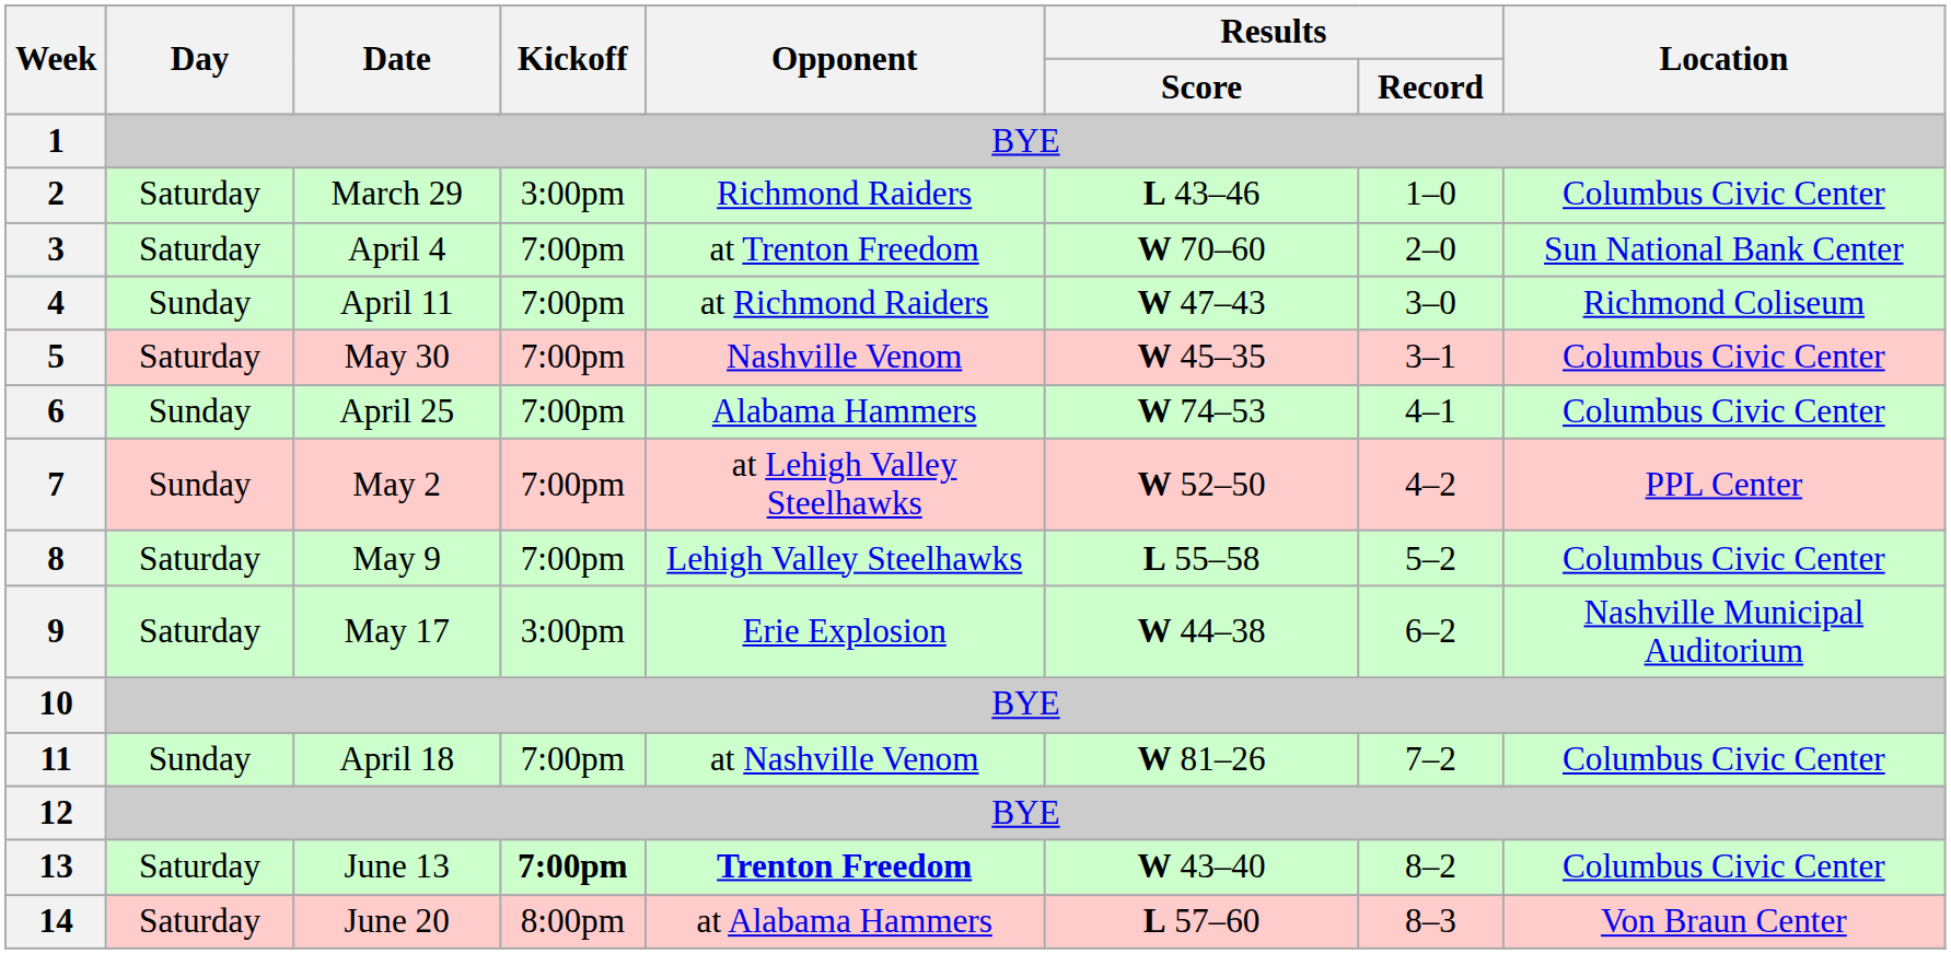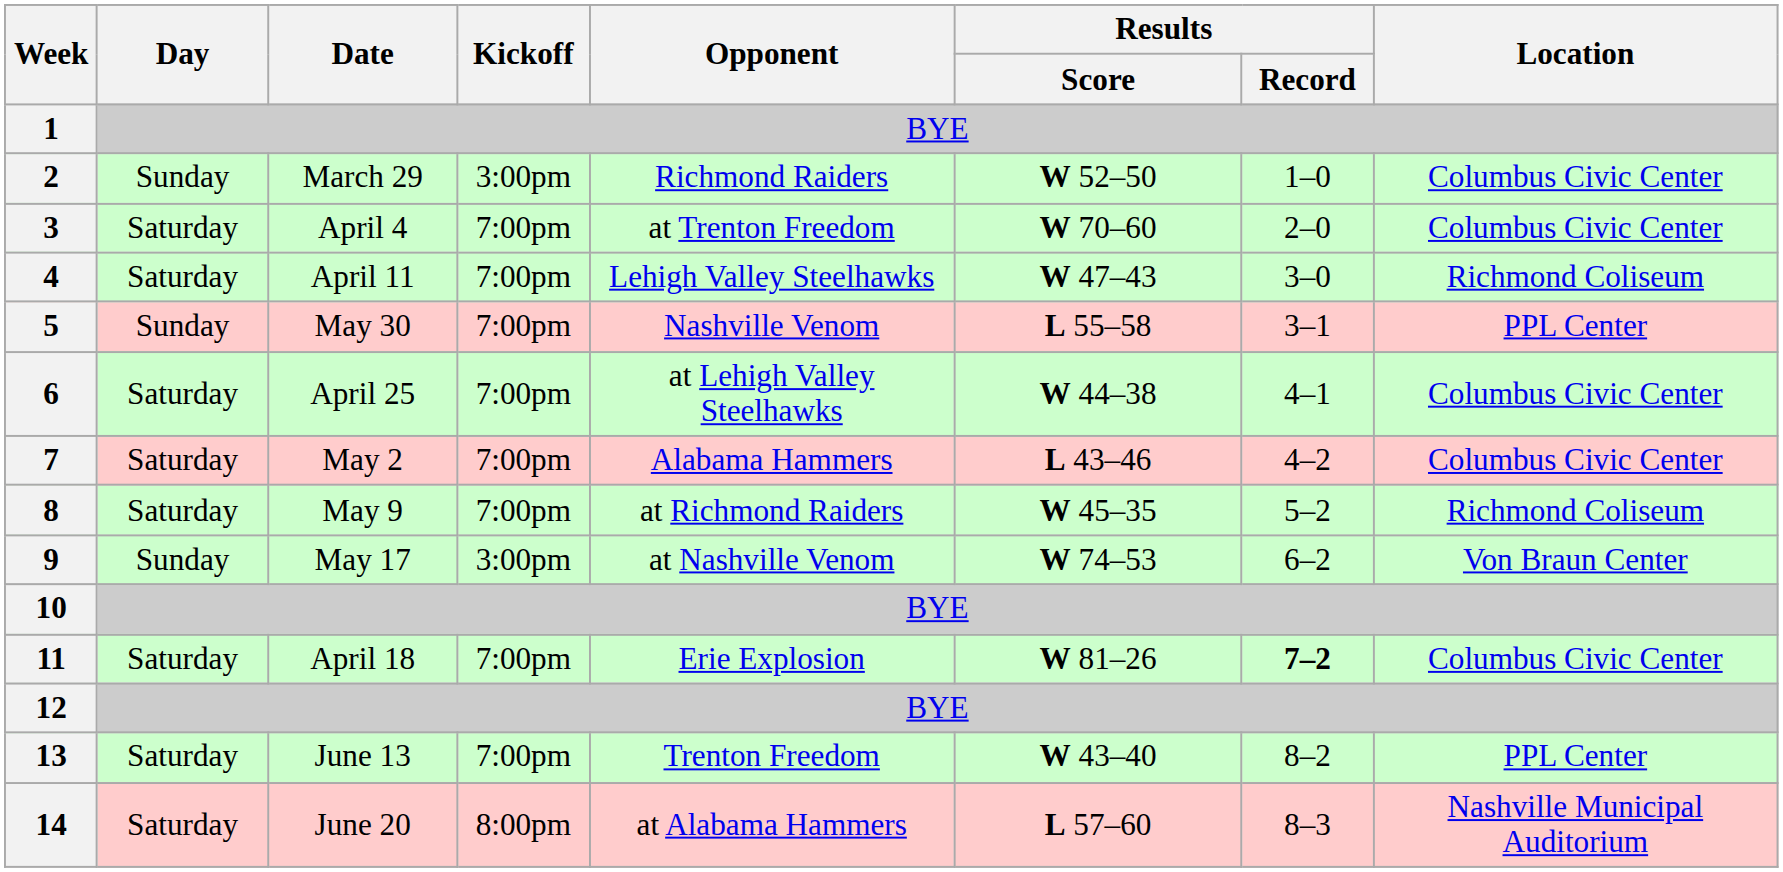 <table class="wikitable">
 <tr>
 <th rowspan="2" width="40">Week</th>
 <th rowspan="2" width="80">Day</th>
 <th rowspan="2" width="90">Date</th>
 <th rowspan="2" width="60">Kickoff</th>
 <th rowspan="2" width="180">Opponent</th>
 <th colspan="2" width="200">Results</th>
 <th rowspan="2" width="200">Location</th>
 </tr>
 <tr>
 <th width="140">Score</th>
 <th width="60">Record</th>
 </tr>
 <tr align="center" bgcolor="#CCCCCC">
 <th>1</th>
 <td colSpan=7><a href='#'>BYE</a></td>
 </tr>
 <tr align="center" bgcolor="#CCFFCC">
 <th>2</th>
-<td>Saturday</td>
+<td>Sunday</td>
 <td>March 29</td>
 <td>3:00pm</td>
 <td><a href='#'>Richmond Raiders</a></td>
-<td><strong>L</strong> 43–46</td>
+<td><strong>W</strong> 52–50</td>
 <td>1–0</td>
 <td><a href='#'>Columbus Civic Center</a></td>
 </tr>
 <tr align="center" bgcolor="#CCFFCC">
 <th>3</th>
 <td>Saturday</td>
 <td>April 4</td>
 <td>7:00pm</td>
 <td>at <a href='#'>Trenton Freedom</a></td>
 <td><strong>W</strong> 70–60</td>
 <td>2–0</td>
-<td><a href='#'>Sun National Bank Center</a></td>
+<td><a href='#'>Columbus Civic Center</a></td>
 </tr>
 <tr align="center" bgcolor="#CCFFCC">
 <th>4</th>
-<td>Sunday</td>
+<td>Saturday</td>
 <td>April 11</td>
 <td>7:00pm</td>
-<td>at <a href='#'>Richmond Raiders</a></td>
+<td><a href='#'>Lehigh Valley Steelhawks</a></td>
 <td><strong>W</strong> 47–43</td>
 <td>3–0</td>
 <td><a href='#'>Richmond Coliseum</a></td>
 </tr>
 <tr align="center" bgcolor="#FFCCCC">
 <th>5</th>
-<td>Saturday</td>
+<td>Sunday</td>
 <td>May 30</td>
 <td>7:00pm</td>
 <td><a href='#'>Nashville Venom</a></td>
-<td><strong>W</strong> 45–35</td>
+<td><strong>L</strong> 55–58</td>
 <td>3–1</td>
-<td><a href='#'>Columbus Civic Center</a></td>
+<td><a href='#'>PPL Center</a></td>
 </tr>
 <tr align="center" bgcolor="#CCFFCC">
 <th>6</th>
-<td>Sunday</td>
+<td>Saturday</td>
 <td>April 25</td>
 <td>7:00pm</td>
-<td><a href='#'>Alabama Hammers</a></td>
-<td><strong>W</strong> 74–53</td>
+<td>at <a href='#'>Lehigh Valley Steelhawks</a></td>
+<td><strong>W</strong> 44–38</td>
 <td>4–1</td>
 <td><a href='#'>Columbus Civic Center</a></td>
 </tr>
 <tr align="center" bgcolor="#FFCCCC">
 <th>7</th>
-<td>Sunday</td>
+<td>Saturday</td>
 <td>May 2</td>
 <td>7:00pm</td>
-<td>at <a href='#'>Lehigh Valley Steelhawks</a></td>
-<td><strong>W</strong> 52–50</td>
+<td><a href='#'>Alabama Hammers</a></td>
+<td><strong>L</strong> 43–46</td>
 <td>4–2</td>
-<td><a href='#'>PPL Center</a></td>
+<td><a href='#'>Columbus Civic Center</a></td>
 </tr>
 <tr align="center" bgcolor="#CCFFCC">
 <th>8</th>
 <td>Saturday</td>
 <td>May 9</td>
 <td>7:00pm</td>
-<td><a href='#'>Lehigh Valley Steelhawks</a></td>
-<td><strong>L</strong> 55–58</td>
+<td>at <a href='#'>Richmond Raiders</a></td>
+<td><strong>W</strong> 45–35</td>
 <td>5–2</td>
-<td><a href='#'>Columbus Civic Center</a></td>
+<td><a href='#'>Richmond Coliseum</a></td>
 </tr>
 <tr align="center" bgcolor="#CCFFCC">
 <th>9</th>
-<td>Saturday</td>
+<td>Sunday</td>
 <td>May 17</td>
 <td>3:00pm</td>
-<td><a href='#'>Erie Explosion</a></td>
-<td><strong>W</strong> 44–38</td>
+<td>at <a href='#'>Nashville Venom</a></td>
+<td><strong>W</strong> 74–53</td>
 <td>6–2</td>
-<td><a href='#'>Nashville Municipal Auditorium</a></td>
+<td><a href='#'>Von Braun Center</a></td>
 </tr>
 <tr align="center" bgcolor="#CCCCCC">
 <th>10</th>
 <td colSpan=7><a href='#'>BYE</a></td>
 </tr>
 <tr align="center" bgcolor="#CCFFCC">
 <th>11</th>
-<td>Sunday</td>
+<td>Saturday</td>
 <td>April 18</td>
 <td>7:00pm</td>
-<td>at <a href='#'>Nashville Venom</a></td>
+<td><a href='#'>Erie Explosion</a></td>
 <td><strong>W</strong> 81–26</td>
-<td>7–2</td>
+<td><strong>7–2</strong></td>
 <td><a href='#'>Columbus Civic Center</a></td>
 </tr>
 <tr align="center" bgcolor="#CCCCCC">
 <th>12</th>
 <td colSpan=7><a href='#'>BYE</a></td>
 </tr>
 <tr align="center" bgcolor="#CCFFCC">
 <th>13</th>
 <td>Saturday</td>
 <td>June 13</td>
-<td><strong>7:00pm</strong></td>
-<td><strong><a href='#'>Trenton Freedom</a></strong></td>
+<td>7:00pm</td>
+<td><a href='#'>Trenton Freedom</a></td>
 <td><strong>W</strong> 43–40</td>
 <td>8–2</td>
-<td><a href='#'>Columbus Civic Center</a></td>
+<td><a href='#'>PPL Center</a></td>
 </tr>
 <tr align="center" bgcolor="#FFCCCC">
 <th>14</th>
 <td>Saturday</td>
 <td>June 20</td>
 <td>8:00pm</td>
 <td>at <a href='#'>Alabama Hammers</a></td>
 <td><strong>L</strong> 57–60</td>
 <td>8–3</td>
-<td><a href='#'>Von Braun Center</a></td>
+<td><a href='#'>Nashville Municipal Auditorium</a></td>
 </tr>
 </table>
